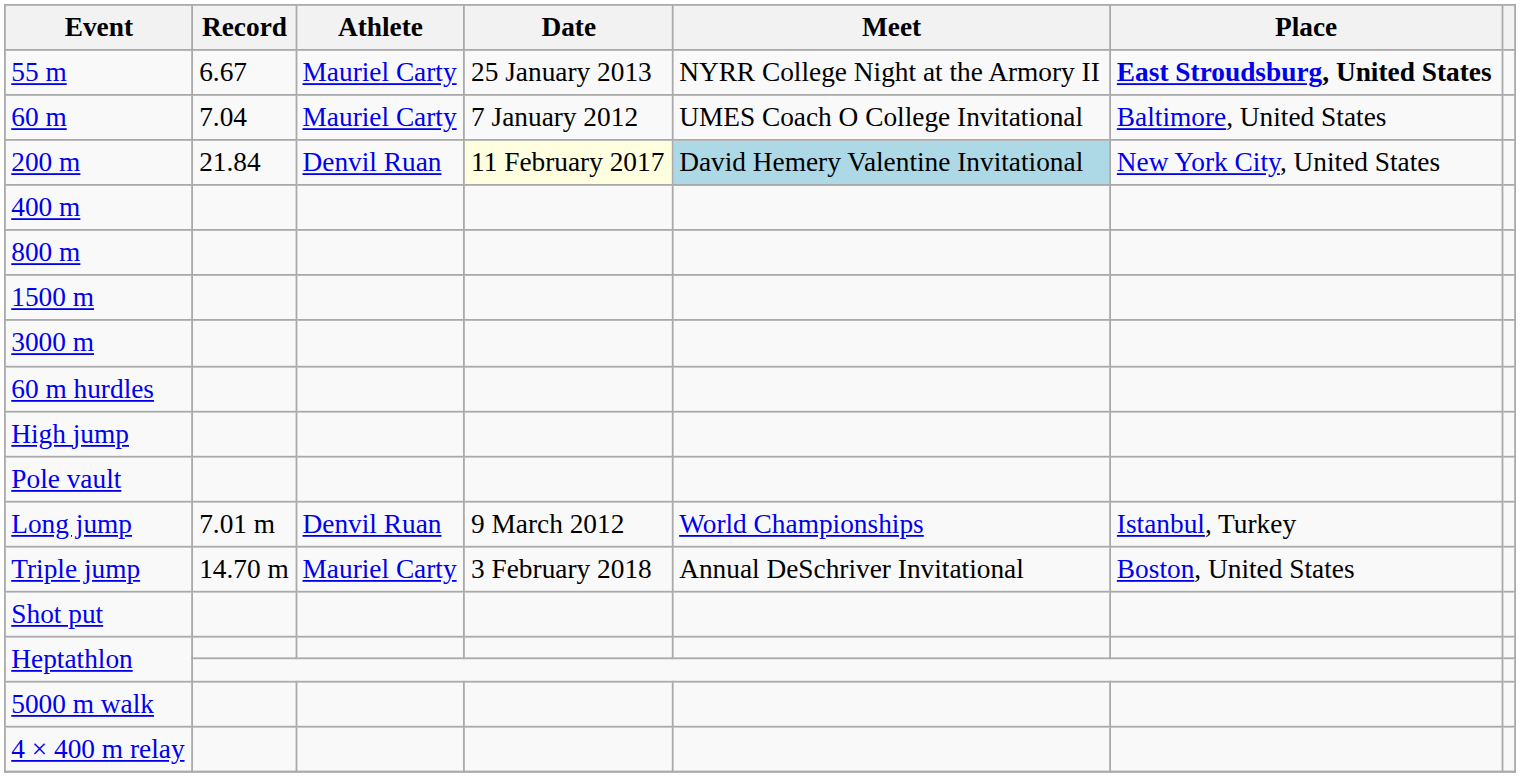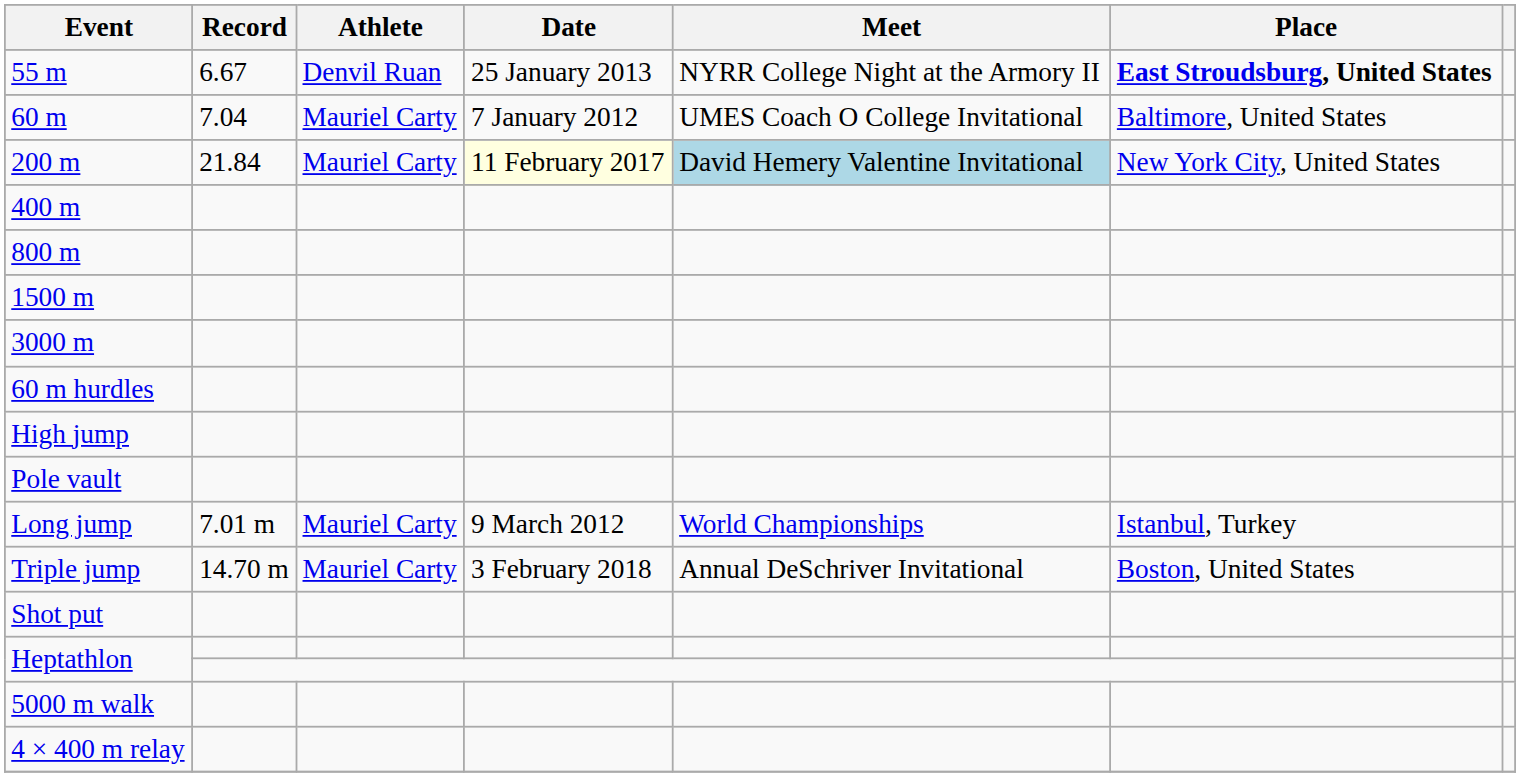 <table class="wikitable" style="font-size:95%; width: 95%;">
 <tr>
 <th>Event</th>
 <th>Record</th>
 <th>Athlete</th>
 <th>Date</th>
 <th>Meet</th>
 <th>Place</th>
 <th></th>
 </tr>
 <tr>
 <td><a href='#'>55 m</a></td>
 <td>6.67</td>
-<td><a href='#'>Mauriel Carty</a></td>
+<td><a href='#'>Denvil Ruan</a></td>
 <td>25 January 2013</td>
 <td>NYRR College Night at the Armory II</td>
 <td><strong><a href='#'>East Stroudsburg</a>, United States</strong></td>
 <td></td>
 </tr>
 <tr>
 <td><a href='#'>60 m</a></td>
 <td>7.04</td>
 <td><a href='#'>Mauriel Carty</a></td>
 <td>7 January 2012</td>
 <td>UMES Coach O College Invitational</td>
 <td><a href='#'>Baltimore</a>, United States</td>
 <td></td>
 </tr>
 <tr>
 <td><a href='#'>200 m</a></td>
 <td>21.84</td>
-<td><a href='#'>Denvil Ruan</a></td>
+<td><a href='#'>Mauriel Carty</a></td>
 <td style="background: lightyellow;">11 February 2017</td>
 <td style="background: lightblue;">David Hemery Valentine Invitational</td>
 <td><a href='#'>New York City</a>, United States</td>
 <td></td>
 </tr>
 <tr>
 <td><a href='#'>400 m</a></td>
 <td></td>
 <td></td>
 <td></td>
 <td></td>
 <td></td>
 <td></td>
 </tr>
 <tr>
 <td><a href='#'>800 m</a></td>
 <td></td>
 <td></td>
 <td></td>
 <td></td>
 <td></td>
 <td></td>
 </tr>
 <tr>
 <td><a href='#'>1500 m</a></td>
 <td></td>
 <td></td>
 <td></td>
 <td></td>
 <td></td>
 <td></td>
 </tr>
 <tr>
 <td><a href='#'>3000 m</a></td>
 <td></td>
 <td></td>
 <td></td>
 <td></td>
 <td></td>
 <td></td>
 </tr>
 <tr>
 <td><a href='#'>60 m hurdles</a></td>
 <td></td>
 <td></td>
 <td></td>
 <td></td>
 <td></td>
 <td></td>
 </tr>
 <tr>
 <td><a href='#'>High jump</a></td>
 <td></td>
 <td></td>
 <td></td>
 <td></td>
 <td></td>
 <td></td>
 </tr>
 <tr>
 <td><a href='#'>Pole vault</a></td>
 <td></td>
 <td></td>
 <td></td>
 <td></td>
 <td></td>
 <td></td>
 </tr>
 <tr>
 <td><a href='#'>Long jump</a></td>
 <td>7.01 m</td>
-<td><a href='#'>Denvil Ruan</a></td>
+<td><a href='#'>Mauriel Carty</a></td>
 <td>9 March 2012</td>
 <td><a href='#'>World Championships</a></td>
 <td><a href='#'>Istanbul</a>, Turkey</td>
 <td></td>
 </tr>
 <tr>
 <td><a href='#'>Triple jump</a></td>
 <td>14.70 m</td>
 <td><a href='#'>Mauriel Carty</a></td>
 <td>3 February 2018</td>
 <td>Annual DeSchriver Invitational</td>
 <td><a href='#'>Boston</a>, United States</td>
 <td></td>
 </tr>
 <tr>
 <td><a href='#'>Shot put</a></td>
 <td></td>
 <td></td>
 <td></td>
 <td></td>
 <td></td>
 <td></td>
 </tr>
 <tr>
 <td rowspan=2><a href='#'>Heptathlon</a></td>
 <td></td>
 <td></td>
 <td></td>
 <td></td>
 <td></td>
 <td></td>
 </tr>
 <tr>
 <td colspan=5></td>
 <td></td>
 </tr>
 <tr>
 <td><a href='#'>5000 m walk</a></td>
 <td></td>
 <td></td>
 <td></td>
 <td></td>
 <td></td>
 <td></td>
 </tr>
 <tr>
 <td><a href='#'>4 × 400 m relay</a></td>
 <td></td>
 <td></td>
 <td></td>
 <td></td>
 <td></td>
 <td></td>
 </tr>
 <tr>
 </tr>
 </table>
